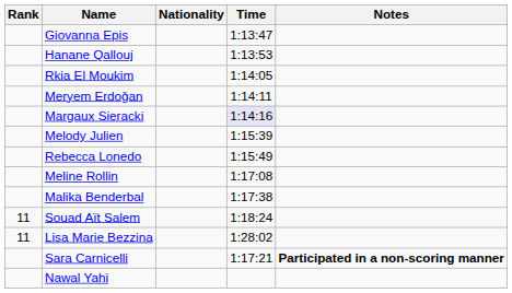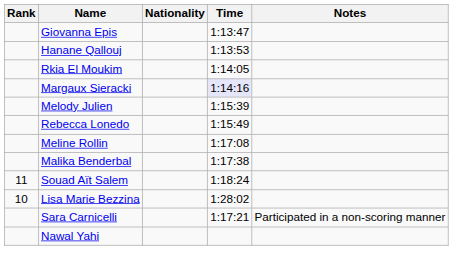 <table class="wikitable sortable" style="text-align:center">
 <tr>
 <th>Rank</th>
 <th>Name</th>
 <th>Nationality</th>
 <th>Time</th>
 <th>Notes</th>
 </tr>
 <tr>
 <td></td>
 <td align=left><a href='#'>Giovanna Epis</a></td>
 <td align=left></td>
 <td>1:13:47</td>
 <td></td>
 </tr>
 <tr>
 <td></td>
 <td align=left><a href='#'>Hanane Qallouj</a></td>
 <td align=left></td>
 <td>1:13:53</td>
 <td></td>
 </tr>
 <tr>
 <td></td>
 <td align=left><a href='#'>Rkia El Moukim</a></td>
 <td align=left></td>
 <td>1:14:05</td>
-<td></td>
-</tr>
-<tr>
-<td></td>
-<td align=left><a href='#'>Meryem Erdoǧan</a></td>
-<td align=left></td>
-<td>1:14:11</td>
 <td></td>
 </tr>
 <tr>
 <td></td>
 <td align=left><a href='#'>Margaux Sieracki</a></td>
 <td align=left></td>
 <td style="background: lavender;">1:14:16</td>
 <td></td>
 </tr>
 <tr>
 <td></td>
 <td align=left><a href='#'>Melody Julien</a></td>
 <td align=left></td>
 <td>1:15:39</td>
 <td></td>
 </tr>
 <tr>
 <td></td>
 <td align=left><a href='#'>Rebecca Lonedo</a></td>
 <td align=left></td>
 <td>1:15:49</td>
 <td></td>
 </tr>
 <tr>
 <td></td>
 <td align=left><a href='#'>Meline Rollin</a></td>
 <td align=left></td>
 <td>1:17:08</td>
 <td></td>
 </tr>
 <tr>
 <td></td>
 <td align=left><a href='#'>Malika Benderbal</a></td>
 <td align=left></td>
 <td>1:17:38</td>
 <td></td>
 </tr>
 <tr>
 <td>11</td>
 <td align=left><a href='#'>Souad Aït Salem</a></td>
 <td align=left></td>
 <td>1:18:24</td>
 <td></td>
 </tr>
 <tr>
-<td>11</td>
+<td>10</td>
 <td align=left><a href='#'>Lisa Marie Bezzina</a></td>
 <td align=left></td>
 <td>1:28:02</td>
 <td></td>
 </tr>
 <tr>
 <td></td>
 <td align=left><a href='#'>Sara Carnicelli</a></td>
 <td align=left></td>
 <td>1:17:21</td>
-<td><strong>Participated in a non-scoring manner</strong></td>
+<td>Participated in a non-scoring manner</td>
 </tr>
 <tr>
 <td></td>
 <td align=left><a href='#'>Nawal Yahi</a></td>
 <td align=left></td>
 <td></td>
 <td></td>
 </tr>
 </table>
